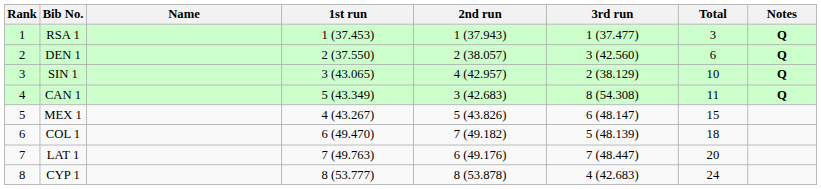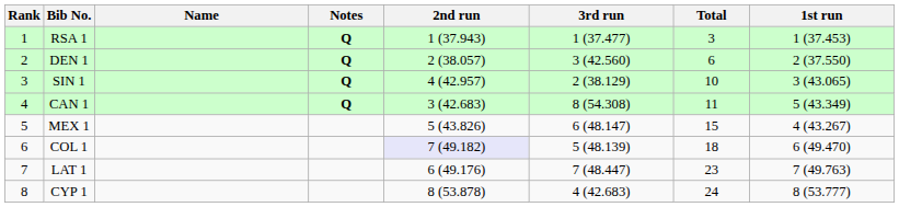 <table class="wikitable" style="text-align:center;">
 <tr>
 <th>Rank</th>
 <th>Bib No.</th>
 <th style="width:15em">Name</th>
-<th style="width:10em">1st run</th>
+<th style="width:5em">Notes</th>
 <th style="width:10em">2nd run</th>
 <th style="width:10em">3rd run</th>
 <th style="width:5em">Total</th>
-<th style="width:5em">Notes</th>
+<th style="width:10em">1st run</th>
 </tr>
 <tr bgcolor=ccffcc>
 <td>1</td>
 <td>RSA 1</td>
 <td align=left></td>
-<td>1 (37.453)</td>
+<td><strong>Q</strong></td>
 <td>1 (37.943)</td>
 <td>1 (37.477)</td>
 <td>3</td>
-<td><strong>Q</strong></td>
+<td>1 (37.453)</td>
 </tr>
 <tr bgcolor=ccffcc>
 <td>2</td>
 <td>DEN 1</td>
 <td align=left></td>
-<td>2 (37.550)</td>
+<td><strong>Q</strong></td>
 <td>2 (38.057)</td>
 <td>3 (42.560)</td>
 <td>6</td>
-<td><strong>Q</strong></td>
+<td>2 (37.550)</td>
 </tr>
 <tr bgcolor=ccffcc>
 <td>3</td>
 <td>SIN 1</td>
 <td align=left></td>
-<td>3 (43.065)</td>
+<td><strong>Q</strong></td>
 <td>4 (42.957)</td>
 <td>2 (38.129)</td>
 <td>10</td>
-<td><strong>Q</strong></td>
+<td>3 (43.065)</td>
 </tr>
 <tr bgcolor=ccffcc>
 <td>4</td>
 <td>CAN 1</td>
 <td align=left></td>
-<td>5 (43.349)</td>
+<td><strong>Q</strong></td>
 <td>3 (42.683)</td>
 <td>8 (54.308)</td>
 <td>11</td>
-<td><strong>Q</strong></td>
+<td>5 (43.349)</td>
 </tr>
 <tr>
 <td>5</td>
 <td>MEX 1</td>
 <td align=left></td>
-<td>4 (43.267)</td>
+<td></td>
 <td>5 (43.826)</td>
 <td>6 (48.147)</td>
 <td>15</td>
-<td></td>
+<td>4 (43.267)</td>
 </tr>
 <tr>
 <td>6</td>
 <td>COL 1</td>
 <td align=left></td>
-<td>6 (49.470)</td>
-<td>7 (49.182)</td>
+<td></td>
+<td style="background: lavender;">7 (49.182)</td>
 <td>5 (48.139)</td>
 <td>18</td>
-<td></td>
+<td>6 (49.470)</td>
 </tr>
 <tr>
 <td>7</td>
 <td>LAT 1</td>
 <td align=left></td>
-<td>7 (49.763)</td>
+<td></td>
 <td>6 (49.176)</td>
 <td>7 (48.447)</td>
-<td>20</td>
-<td></td>
+<td>23</td>
+<td>7 (49.763)</td>
 </tr>
 <tr>
 <td>8</td>
 <td>CYP 1</td>
 <td align=left></td>
-<td>8 (53.777)</td>
+<td></td>
 <td>8 (53.878)</td>
 <td>4 (42.683)</td>
 <td>24</td>
-<td></td>
+<td>8 (53.777)</td>
 </tr>
 </table>
